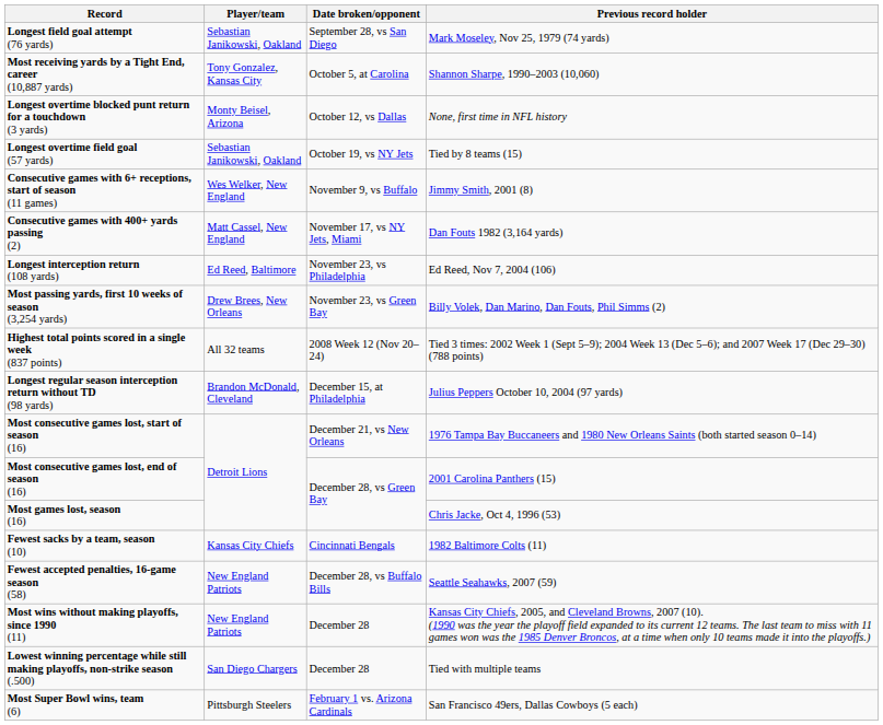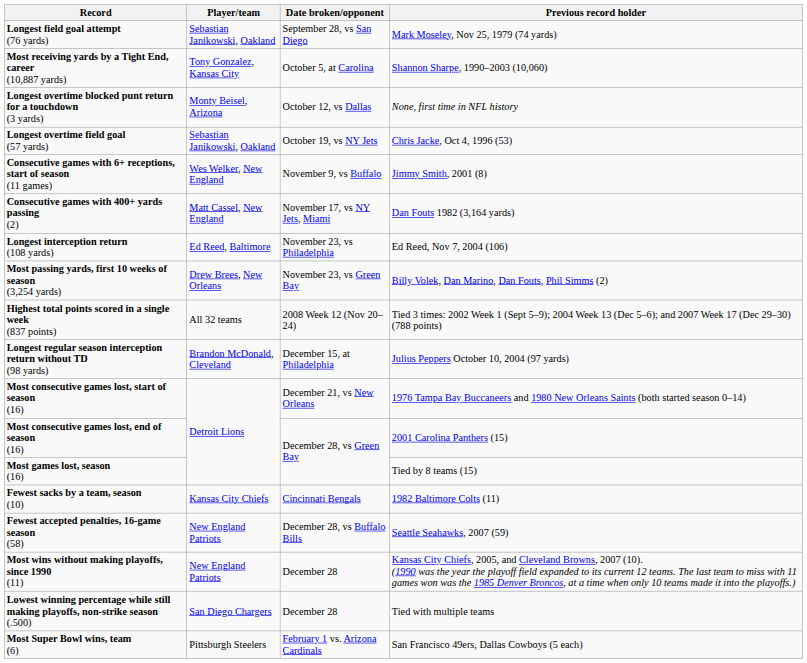 <table class="wikitable">
 <tr>
 <th>Record</th>
 <th>Player/team</th>
 <th>Date broken/opponent</th>
 <th>Previous record holder</th>
 </tr>
 <tr>
 <td><strong>Longest field goal attempt</strong> <br>(76 yards)</td>
 <td><a href='#'>Sebastian Janikowski</a>, <a href='#'>Oakland</a></td>
 <td>September 28, vs <a href='#'>San Diego</a></td>
 <td><a href='#'>Mark Moseley</a>, Nov 25, 1979 (74 yards)</td>
 </tr>
 <tr>
 <td><strong>Most receiving yards by a Tight End, career</strong> <br>(10,887 yards)</td>
 <td><a href='#'>Tony Gonzalez</a>, <a href='#'>Kansas City</a></td>
 <td>October 5, at <a href='#'>Carolina</a></td>
 <td><a href='#'>Shannon Sharpe</a>, 1990–2003 (10,060)</td>
 </tr>
 <tr>
 <td><strong>Longest overtime blocked punt return for a touchdown</strong> <br>(3 yards)</td>
 <td><a href='#'>Monty Beisel</a>, <a href='#'>Arizona</a></td>
 <td>October 12, vs <a href='#'>Dallas</a></td>
 <td><em>None, first time in NFL history</em></td>
 </tr>
 <tr>
 <td><strong>Longest overtime field goal</strong> <br>(57 yards)</td>
 <td><a href='#'>Sebastian Janikowski</a>, <a href='#'>Oakland</a></td>
 <td>October 19, vs <a href='#'>NY Jets</a></td>
-<td>Tied by 8 teams (15)</td>
+<td><a href='#'>Chris Jacke</a>, Oct 4, 1996 (53)</td>
 </tr>
 <tr>
 <td><strong>Consecutive games with 6+ receptions, start of season</strong> <br>(11 games)</td>
 <td><a href='#'>Wes Welker</a>, <a href='#'>New England</a></td>
 <td>November 9, vs <a href='#'>Buffalo</a></td>
 <td><a href='#'>Jimmy Smith</a>, 2001 (8)</td>
 </tr>
 <tr>
 <td><strong>Consecutive games with 400+ yards passing</strong><br> (2)</td>
 <td><a href='#'>Matt Cassel</a>, <a href='#'>New England</a></td>
 <td>November 17, vs <a href='#'>NY Jets</a>, <a href='#'>Miami</a></td>
 <td><a href='#'>Dan Fouts</a> 1982 (3,164 yards)</td>
 </tr>
 <tr>
 <td><strong>Longest interception return</strong> <br>(108 yards)</td>
 <td><a href='#'>Ed Reed</a>, <a href='#'>Baltimore</a></td>
 <td>November 23, vs <a href='#'>Philadelphia</a></td>
 <td>Ed Reed, Nov 7, 2004 (106)</td>
 </tr>
 <tr>
 <td><strong>Most passing yards, first 10 weeks of season</strong> <br>(3,254 yards)</td>
 <td><a href='#'>Drew Brees</a>, <a href='#'>New Orleans</a></td>
 <td>November 23, vs <a href='#'>Green Bay</a></td>
 <td><a href='#'>Billy Volek</a>, <a href='#'>Dan Marino</a>, <a href='#'>Dan Fouts</a>, <a href='#'>Phil Simms</a> (2)</td>
 </tr>
 <tr>
 <td><strong>Highest total points scored in a single week</strong> <br>(837 points)</td>
 <td>All 32 teams</td>
 <td>2008 Week 12 (Nov 20–24)</td>
 <td>Tied 3 times: 2002 Week 1 (Sept 5–9); 2004 Week 13 (Dec 5–6); and 2007 Week 17 (Dec 29–30) (788 points)</td>
 </tr>
 <tr>
 <td><strong>Longest regular season interception return without TD</strong> <br>(98 yards)</td>
 <td><a href='#'>Brandon McDonald</a>, <a href='#'>Cleveland</a></td>
 <td>December 15, at <a href='#'>Philadelphia</a></td>
 <td><a href='#'>Julius Peppers</a> October 10, 2004 (97 yards)</td>
 </tr>
 <tr>
 <td><strong>Most consecutive games lost, start of season</strong><br>(16)</td>
 <td rowspan="3"><a href='#'>Detroit Lions</a></td>
 <td>December 21, vs <a href='#'>New Orleans</a></td>
 <td><a href='#'>1976 Tampa Bay Buccaneers</a> and <a href='#'>1980 New Orleans Saints</a> (both started season 0–14)</td>
 </tr>
 <tr>
 <td><strong>Most consecutive games lost, end of season</strong><br>(16)</td>
 <td rowspan="2">December 28, vs <a href='#'>Green Bay</a></td>
 <td><a href='#'>2001 Carolina Panthers</a> (15)</td>
 </tr>
 <tr>
 <td><strong>Most games lost, season</strong><br>(16)</td>
-<td><a href='#'>Chris Jacke</a>, Oct 4, 1996 (53)</td>
+<td>Tied by 8 teams (15)</td>
 </tr>
 <tr>
 <td><strong>Fewest sacks by a team, season</strong><br>(10)</td>
 <td><a href='#'>Kansas City Chiefs</a></td>
 <td><a href='#'>Cincinnati Bengals</a></td>
 <td><a href='#'>1982 Baltimore Colts</a> (11)</td>
 </tr>
 <tr>
 <td><strong>Fewest accepted penalties, 16-game season</strong><br>(58)</td>
 <td><a href='#'>New England Patriots</a></td>
 <td>December 28, vs <a href='#'>Buffalo Bills</a></td>
 <td><a href='#'>Seattle Seahawks</a>, 2007 (59)</td>
 </tr>
 <tr>
 <td><strong>Most wins without making playoffs, since 1990</strong><br>(11)</td>
 <td><a href='#'>New England Patriots</a></td>
 <td>December 28</td>
 <td><a href='#'>Kansas City Chiefs</a>, 2005, and <a href='#'>Cleveland Browns</a>, 2007 (10).<br><em>(<a href='#'>1990</a> was the year the playoff field expanded to its current 12 teams. The last team to miss with 11 games won was the <a href='#'>1985 Denver Broncos</a>, at a time when only 10 teams made it into the playoffs.)</em></td>
 </tr>
 <tr>
 <td><strong>Lowest winning percentage while still making playoffs, non-strike season</strong><br> (.500)</td>
 <td><a href='#'>San Diego Chargers</a></td>
 <td>December 28</td>
 <td>Tied with multiple teams</td>
 </tr>
 <tr>
 <td><strong>Most Super Bowl wins, team</strong><br>(6)</td>
 <td>Pittsburgh Steelers</td>
 <td><a href='#'>February 1</a> vs. <a href='#'>Arizona Cardinals</a></td>
 <td>San Francisco 49ers, Dallas Cowboys (5 each)</td>
 </tr>
 </table>
